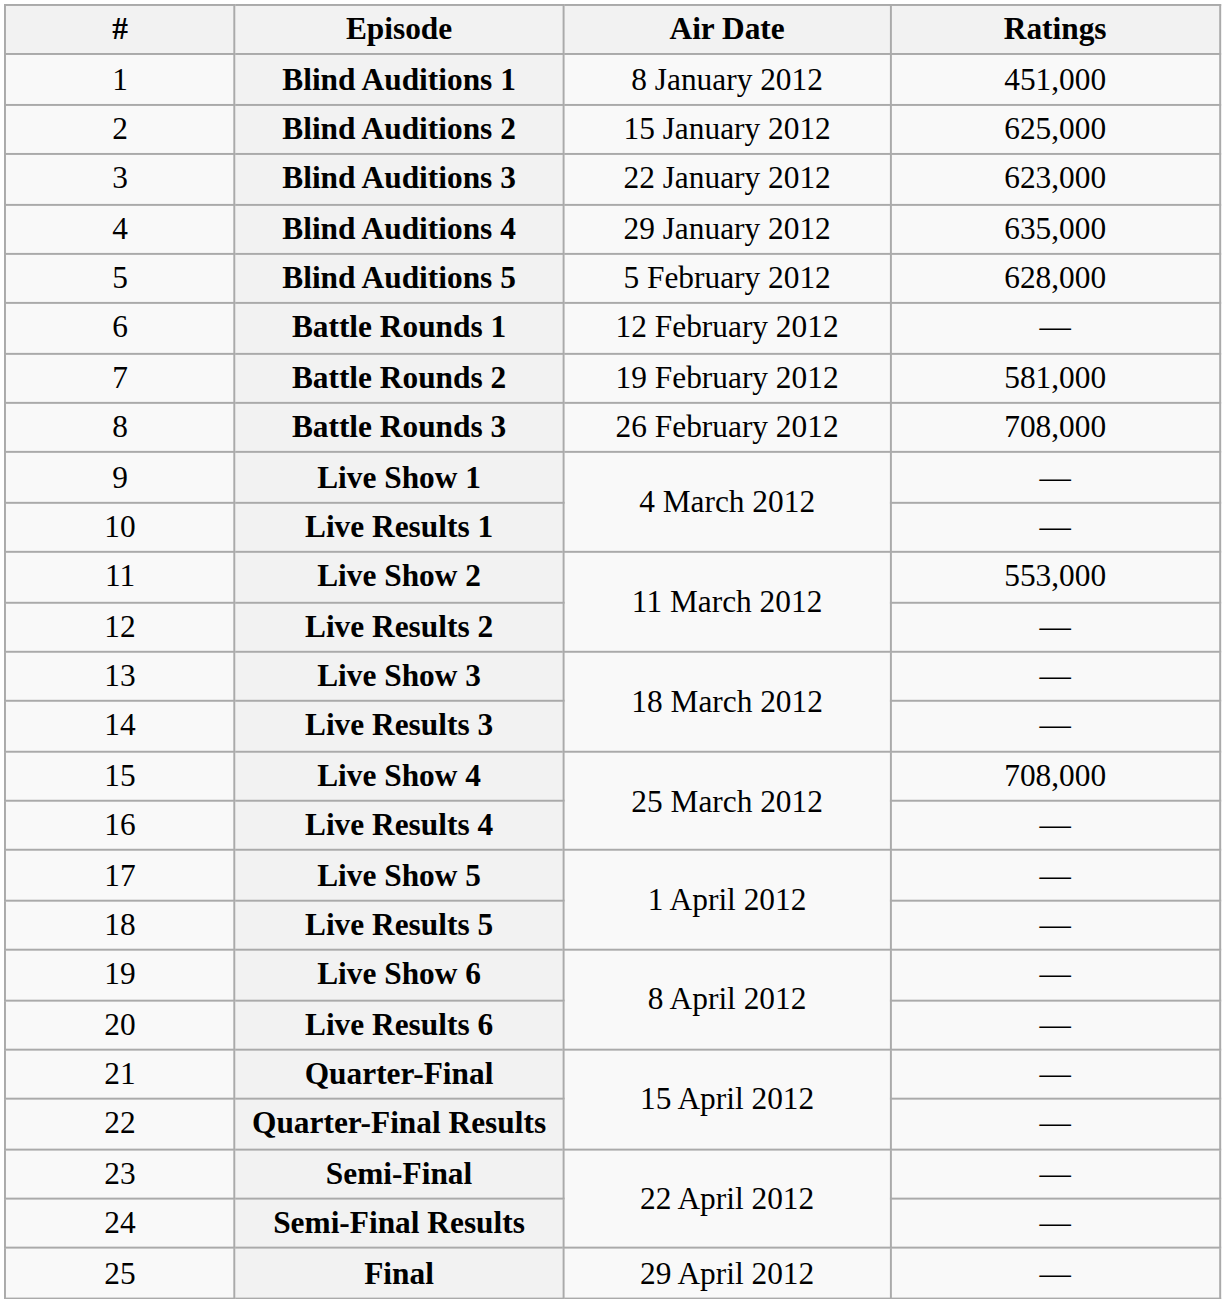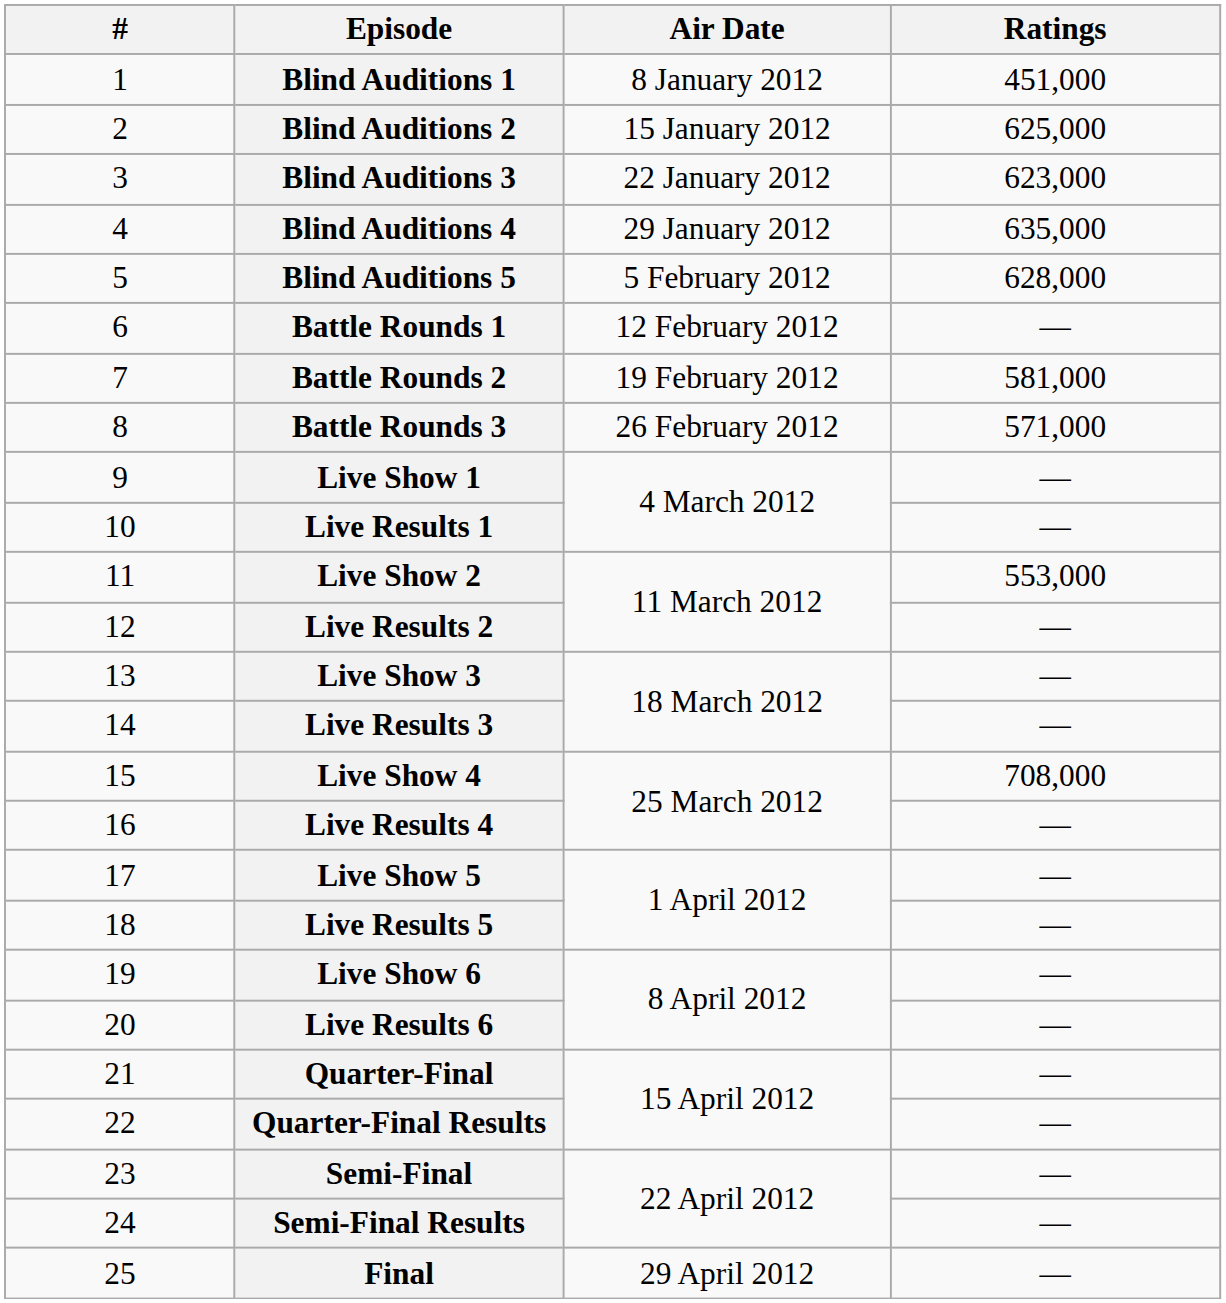 <table class="wikitable sortable" style="text-align:center">
 <tr>
 <th scope="col" style="width:110px;">#</th>
 <th scope="col" style="width:160px;">Episode</th>
 <th scope="col" style="width:160px;">Air Date</th>
 <th scope="col" style="width:160px;">Ratings</th>
 </tr>
 <tr>
 <td>1</td>
 <th scope="row">Blind Auditions 1</th>
 <td>8 January 2012</td>
 <td>451,000</td>
 </tr>
 <tr>
 <td>2</td>
 <th scope="row">Blind Auditions 2</th>
 <td>15 January 2012</td>
 <td>625,000</td>
 </tr>
 <tr>
 <td>3</td>
 <th scope="row">Blind Auditions 3</th>
 <td>22 January 2012</td>
 <td>623,000</td>
 </tr>
 <tr>
 <td>4</td>
 <th scope="row">Blind Auditions 4</th>
 <td>29 January 2012</td>
 <td>635,000</td>
 </tr>
 <tr>
 <td>5</td>
 <th scope="row">Blind Auditions 5</th>
 <td>5 February 2012</td>
 <td>628,000</td>
 </tr>
 <tr>
 <td>6</td>
 <th scope="row">Battle Rounds 1</th>
 <td>12 February 2012</td>
 <td>—</td>
 </tr>
 <tr>
 <td>7</td>
 <th scope="row">Battle Rounds 2</th>
 <td>19 February 2012</td>
 <td>581,000</td>
 </tr>
 <tr>
 <td>8</td>
 <th scope="row">Battle Rounds 3</th>
 <td>26 February 2012</td>
-<td>708,000</td>
+<td>571,000</td>
 </tr>
 <tr>
 <td>9</td>
 <th scope="row">Live Show 1</th>
 <td rowspan="2">4 March 2012</td>
 <td>—</td>
 </tr>
 <tr>
 <td>10</td>
 <th scope="row">Live Results 1</th>
 <td>—</td>
 </tr>
 <tr>
 <td>11</td>
 <th scope="row">Live Show 2</th>
 <td rowspan="2">11 March 2012</td>
 <td>553,000</td>
 </tr>
 <tr>
 <td>12</td>
 <th scope="row">Live Results 2</th>
 <td>—</td>
 </tr>
 <tr>
 <td>13</td>
 <th scope="row">Live Show 3</th>
 <td rowspan="2">18 March 2012</td>
 <td>—</td>
 </tr>
 <tr>
 <td>14</td>
 <th scope="row">Live Results 3</th>
 <td>—</td>
 </tr>
 <tr>
 <td>15</td>
 <th scope="row">Live Show 4</th>
 <td rowspan="2">25 March 2012</td>
 <td>708,000</td>
 </tr>
 <tr>
 <td>16</td>
 <th scope="row">Live Results 4</th>
 <td>—</td>
 </tr>
 <tr>
 <td>17</td>
 <th scope="row">Live Show 5</th>
 <td rowspan="2">1 April 2012</td>
 <td>—</td>
 </tr>
 <tr>
 <td>18</td>
 <th scope="row">Live Results 5</th>
 <td>—</td>
 </tr>
 <tr>
 <td>19</td>
 <th scope="row">Live Show 6</th>
 <td rowspan="2">8 April 2012</td>
 <td>—</td>
 </tr>
 <tr>
 <td>20</td>
 <th scope="row">Live Results 6</th>
 <td>—</td>
 </tr>
 <tr>
 <td>21</td>
 <th scope="row">Quarter-Final</th>
 <td rowspan="2">15 April 2012</td>
 <td>—</td>
 </tr>
 <tr>
 <td>22</td>
 <th scope="row">Quarter-Final Results</th>
 <td>—</td>
 </tr>
 <tr>
 <td>23</td>
 <th scope="row">Semi-Final</th>
 <td rowspan="2">22 April 2012</td>
 <td>—</td>
 </tr>
 <tr>
 <td>24</td>
 <th scope="row">Semi-Final Results</th>
 <td>—</td>
 </tr>
 <tr>
 <td>25</td>
 <th scope="row">Final</th>
 <td>29 April 2012</td>
 <td>—</td>
 </tr>
 </table>
